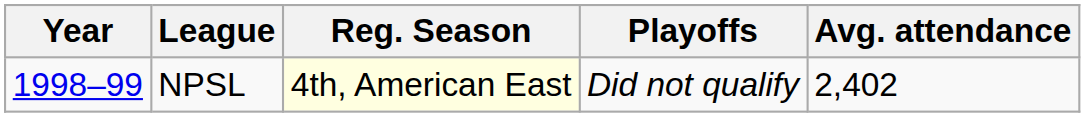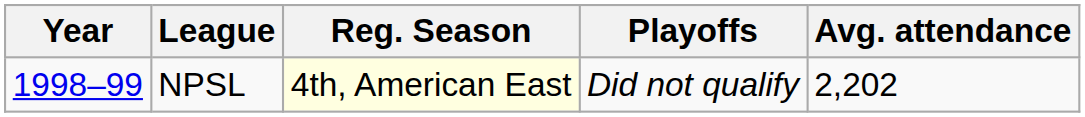 <table class="wikitable">
 <tr>
 <th>Year</th>
 <th>League</th>
 <th>Reg. Season</th>
 <th>Playoffs</th>
 <th>Avg. attendance</th>
 </tr>
 <tr>
 <td><a href='#'>1998–99</a></td>
 <td>NPSL</td>
 <td style="background: lightyellow;">4th, American East</td>
 <td><em>Did not qualify</em></td>
-<td>2,402</td>
+<td>2,202</td>
 </tr>
 </table>
